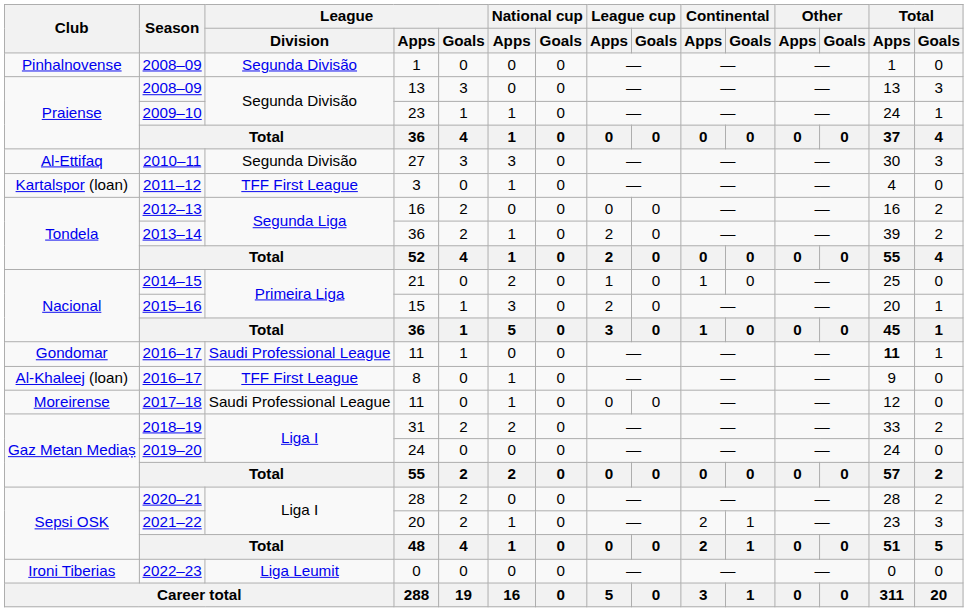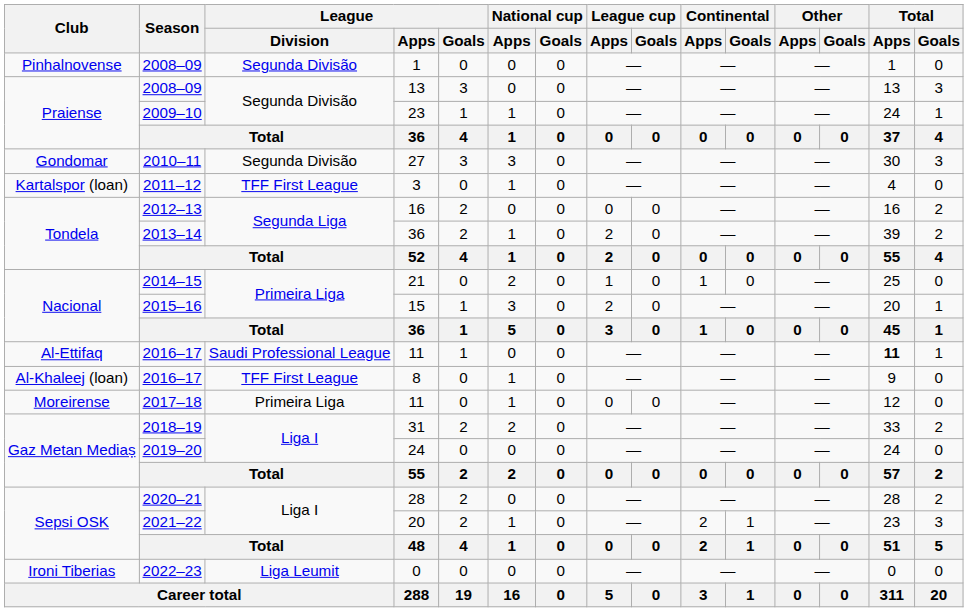 <table class="wikitable" style="text-align:center">
 <tr>
 <th rowspan="2">Club</th>
 <th rowspan="2">Season</th>
 <th colspan="3">League</th>
 <th colspan="2">National cup</th>
 <th colspan="2">League cup</th>
 <th colspan="2">Continental</th>
 <th colspan="2">Other</th>
 <th colspan="2">Total</th>
 </tr>
 <tr>
 <th>Division</th>
 <th>Apps</th>
 <th>Goals</th>
 <th>Apps</th>
 <th>Goals</th>
 <th>Apps</th>
 <th>Goals</th>
 <th>Apps</th>
 <th>Goals</th>
 <th>Apps</th>
 <th>Goals</th>
 <th>Apps</th>
 <th>Goals</th>
 </tr>
 <tr>
 <td><a href='#'>Pinhalnovense</a></td>
 <td><a href='#'>2008–09</a></td>
 <td><a href='#'>Segunda Divisão</a></td>
 <td>1</td>
 <td>0</td>
 <td>0</td>
 <td>0</td>
 <td colspan="2">—</td>
 <td colspan="2">—</td>
 <td colspan="2">—</td>
 <td>1</td>
 <td>0</td>
 </tr>
 <tr>
 <td rowspan="3"><a href='#'>Praiense</a></td>
 <td><a href='#'>2008–09</a></td>
 <td rowspan="2">Segunda Divisão</td>
 <td>13</td>
 <td>3</td>
 <td>0</td>
 <td>0</td>
 <td colspan="2">—</td>
 <td colspan="2">—</td>
 <td colspan="2">—</td>
 <td>13</td>
 <td>3</td>
 </tr>
 <tr>
 <td><a href='#'>2009–10</a></td>
 <td>23</td>
 <td>1</td>
 <td>1</td>
 <td>0</td>
 <td colspan="2">—</td>
 <td colspan="2">—</td>
 <td colspan="2">—</td>
 <td>24</td>
 <td>1</td>
 </tr>
 <tr>
 <th colspan="2">Total</th>
 <th>36</th>
 <th>4</th>
 <th>1</th>
 <th>0</th>
 <th>0</th>
 <th>0</th>
 <th>0</th>
 <th>0</th>
 <th>0</th>
 <th>0</th>
 <th>37</th>
 <th>4</th>
 </tr>
 <tr>
-<td><a href='#'>Al-Ettifaq</a></td>
+<td><a href='#'>Gondomar</a></td>
 <td><a href='#'>2010–11</a></td>
 <td>Segunda Divisão</td>
 <td>27</td>
 <td>3</td>
 <td>3</td>
 <td>0</td>
 <td colspan="2">—</td>
 <td colspan="2">—</td>
 <td colspan="2">—</td>
 <td>30</td>
 <td>3</td>
 </tr>
 <tr>
 <td><a href='#'>Kartalspor</a> (loan)</td>
 <td><a href='#'>2011–12</a></td>
 <td><a href='#'>TFF First League</a></td>
 <td>3</td>
 <td>0</td>
 <td>1</td>
 <td>0</td>
 <td colspan="2">—</td>
 <td colspan="2">—</td>
 <td colspan="2">—</td>
 <td>4</td>
 <td>0</td>
 </tr>
 <tr>
 <td rowspan="3"><a href='#'>Tondela</a></td>
 <td><a href='#'>2012–13</a></td>
 <td rowspan="2"><a href='#'>Segunda Liga</a></td>
 <td>16</td>
 <td>2</td>
 <td>0</td>
 <td>0</td>
 <td>0</td>
 <td>0</td>
 <td colspan="2">—</td>
 <td colspan="2">—</td>
 <td>16</td>
 <td>2</td>
 </tr>
 <tr>
 <td><a href='#'>2013–14</a></td>
 <td>36</td>
 <td>2</td>
 <td>1</td>
 <td>0</td>
 <td>2</td>
 <td>0</td>
 <td colspan="2">—</td>
 <td colspan="2">—</td>
 <td>39</td>
 <td>2</td>
 </tr>
 <tr>
 <th colspan="2">Total</th>
 <th>52</th>
 <th>4</th>
 <th>1</th>
 <th>0</th>
 <th>2</th>
 <th>0</th>
 <th>0</th>
 <th>0</th>
 <th>0</th>
 <th>0</th>
 <th>55</th>
 <th>4</th>
 </tr>
 <tr>
 <td rowspan="3"><a href='#'>Nacional</a></td>
 <td><a href='#'>2014–15</a></td>
 <td rowspan="2"><a href='#'>Primeira Liga</a></td>
 <td>21</td>
 <td>0</td>
 <td>2</td>
 <td>0</td>
 <td>1</td>
 <td>0</td>
 <td>1</td>
 <td>0</td>
 <td colspan="2">—</td>
 <td>25</td>
 <td>0</td>
 </tr>
 <tr>
 <td><a href='#'>2015–16</a></td>
 <td>15</td>
 <td>1</td>
 <td>3</td>
 <td>0</td>
 <td>2</td>
 <td>0</td>
 <td colspan="2">—</td>
 <td colspan="2">—</td>
 <td>20</td>
 <td>1</td>
 </tr>
 <tr>
 <th colspan="2">Total</th>
 <th>36</th>
 <th>1</th>
 <th>5</th>
 <th>0</th>
 <th>3</th>
 <th>0</th>
 <th>1</th>
 <th>0</th>
 <th>0</th>
 <th>0</th>
 <th>45</th>
 <th>1</th>
 </tr>
 <tr>
-<td><a href='#'>Gondomar</a></td>
+<td><a href='#'>Al-Ettifaq</a></td>
 <td><a href='#'>2016–17</a></td>
 <td><a href='#'>Saudi Professional League</a></td>
 <td>11</td>
 <td>1</td>
 <td>0</td>
 <td>0</td>
 <td colspan="2">—</td>
 <td colspan="2">—</td>
 <td colspan="2">—</td>
 <td><strong>11</strong></td>
 <td>1</td>
 </tr>
 <tr>
 <td><a href='#'>Al-Khaleej</a> (loan)</td>
 <td><a href='#'>2016–17</a></td>
 <td><a href='#'>TFF First League</a></td>
 <td>8</td>
 <td>0</td>
 <td>1</td>
 <td>0</td>
 <td colspan="2">—</td>
 <td colspan="2">—</td>
 <td colspan="2">—</td>
 <td>9</td>
 <td>0</td>
 </tr>
 <tr>
 <td><a href='#'>Moreirense</a></td>
 <td><a href='#'>2017–18</a></td>
-<td>Saudi Professional League</td>
+<td>Primeira Liga</td>
 <td>11</td>
 <td>0</td>
 <td>1</td>
 <td>0</td>
 <td>0</td>
 <td>0</td>
 <td colspan="2">—</td>
 <td colspan="2">—</td>
 <td>12</td>
 <td>0</td>
 </tr>
 <tr>
 <td rowspan="3"><a href='#'>Gaz Metan Mediaș</a></td>
 <td><a href='#'>2018–19</a></td>
 <td rowspan="2"><a href='#'>Liga I</a></td>
 <td>31</td>
 <td>2</td>
 <td>2</td>
 <td>0</td>
 <td colspan="2">—</td>
 <td colspan="2">—</td>
 <td colspan="2">—</td>
 <td>33</td>
 <td>2</td>
 </tr>
 <tr>
 <td><a href='#'>2019–20</a></td>
 <td>24</td>
 <td>0</td>
 <td>0</td>
 <td>0</td>
 <td colspan="2">—</td>
 <td colspan="2">—</td>
 <td colspan="2">—</td>
 <td>24</td>
 <td>0</td>
 </tr>
 <tr>
 <th colspan="2">Total</th>
 <th>55</th>
 <th>2</th>
 <th>2</th>
 <th>0</th>
 <th>0</th>
 <th>0</th>
 <th>0</th>
 <th>0</th>
 <th>0</th>
 <th>0</th>
 <th>57</th>
 <th>2</th>
 </tr>
 <tr>
 <td rowspan="3"><a href='#'>Sepsi OSK</a></td>
 <td><a href='#'>2020–21</a></td>
 <td rowspan="2">Liga I</td>
 <td>28</td>
 <td>2</td>
 <td>0</td>
 <td>0</td>
 <td colspan="2">—</td>
 <td colspan="2">—</td>
 <td colspan="2">—</td>
 <td>28</td>
 <td>2</td>
 </tr>
 <tr>
 <td><a href='#'>2021–22</a></td>
 <td>20</td>
 <td>2</td>
 <td>1</td>
 <td>0</td>
 <td colspan="2">—</td>
 <td>2</td>
 <td>1</td>
 <td colspan="2">—</td>
 <td>23</td>
 <td>3</td>
 </tr>
 <tr>
 <th colspan="2">Total</th>
 <th>48</th>
 <th>4</th>
 <th>1</th>
 <th>0</th>
 <th>0</th>
 <th>0</th>
 <th>2</th>
 <th>1</th>
 <th>0</th>
 <th>0</th>
 <th>51</th>
 <th>5</th>
 </tr>
 <tr>
 <td><a href='#'>Ironi Tiberias</a></td>
 <td><a href='#'>2022–23</a></td>
 <td><a href='#'>Liga Leumit</a></td>
 <td>0</td>
 <td>0</td>
 <td>0</td>
 <td>0</td>
 <td colspan="2">—</td>
 <td colspan="2">—</td>
 <td colspan="2">—</td>
 <td>0</td>
 <td>0</td>
 </tr>
 <tr>
 <th colspan="3">Career total</th>
 <th>288</th>
 <th>19</th>
 <th>16</th>
 <th>0</th>
 <th>5</th>
 <th>0</th>
 <th>3</th>
 <th>1</th>
 <th>0</th>
 <th>0</th>
 <th>311</th>
 <th>20</th>
 </tr>
 </table>
